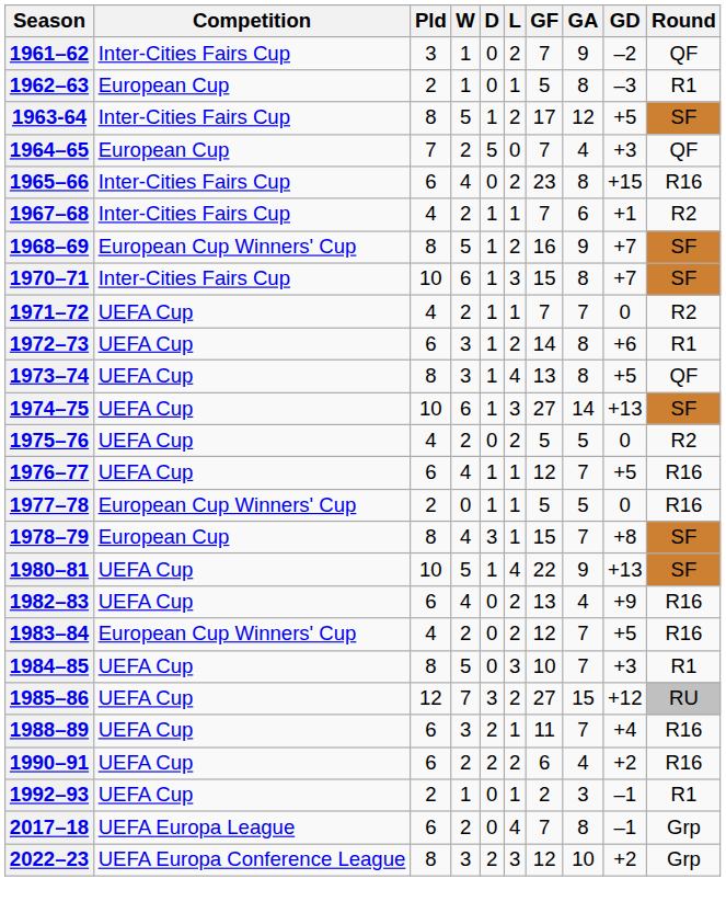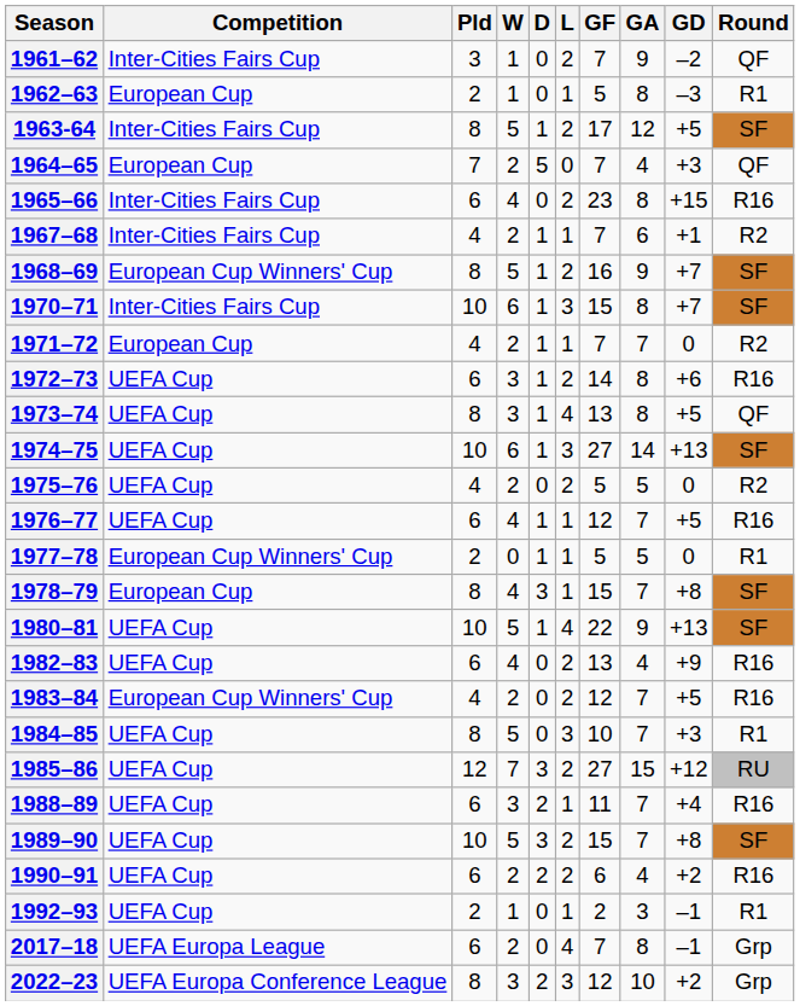 <table class="wikitable plainrowheaders sortable" style="text-align:center;">
 <tr>
 <th scope="col">Season</th>
 <th scope="col">Competition</th>
 <th scope="col">Pld</th>
 <th scope="col">W</th>
 <th scope="col">D</th>
 <th scope="col">L</th>
 <th scope="col">GF</th>
 <th scope="col">GA</th>
 <th scope="col">GD</th>
 <th scope="col">Round</th>
 </tr>
 <tr>
 <th scope="row" style="text-align:center"><a href='#'>1961–62</a></th>
 <td align=left><a href='#'>Inter-Cities Fairs Cup</a></td>
 <td>3</td>
 <td>1</td>
 <td>0</td>
 <td>2</td>
 <td>7</td>
 <td>9</td>
 <td>–2</td>
 <td>QF</td>
 </tr>
 <tr>
 <th scope="row" style="text-align:center"><a href='#'>1962–63</a></th>
 <td align=left><a href='#'>European Cup</a></td>
 <td>2</td>
 <td>1</td>
 <td>0</td>
 <td>1</td>
 <td>5</td>
 <td>8</td>
 <td>–3</td>
 <td>R1</td>
 </tr>
 <tr>
 <th scope="row" style="text-align:center"><a href='#'>1963-64</a></th>
 <td align=left><a href='#'>Inter-Cities Fairs Cup</a></td>
 <td>8</td>
 <td>5</td>
 <td>1</td>
 <td>2</td>
 <td>17</td>
 <td>12</td>
 <td>+5</td>
 <td style="background:#cd7f32;">SF</td>
 </tr>
 <tr>
 <th scope="row" style="text-align:center"><a href='#'>1964–65</a></th>
 <td align=left><a href='#'>European Cup</a></td>
 <td>7</td>
 <td>2</td>
 <td>5</td>
 <td>0</td>
 <td>7</td>
 <td>4</td>
 <td>+3</td>
 <td>QF</td>
 </tr>
 <tr>
 <th scope="row" style="text-align:center"><a href='#'>1965–66</a></th>
 <td align=left><a href='#'>Inter-Cities Fairs Cup</a></td>
 <td>6</td>
 <td>4</td>
 <td>0</td>
 <td>2</td>
 <td>23</td>
 <td>8</td>
 <td>+15</td>
 <td>R16</td>
 </tr>
 <tr>
 <th scope="row" style="text-align:center"><a href='#'>1967–68</a></th>
 <td align=left><a href='#'>Inter-Cities Fairs Cup</a></td>
 <td>4</td>
 <td>2</td>
 <td>1</td>
 <td>1</td>
 <td>7</td>
 <td>6</td>
 <td>+1</td>
 <td>R2</td>
 </tr>
 <tr>
 <th scope="row" style="text-align:center"><a href='#'>1968–69</a></th>
 <td align=left><a href='#'>European Cup Winners' Cup</a></td>
 <td>8</td>
 <td>5</td>
 <td>1</td>
 <td>2</td>
 <td>16</td>
 <td>9</td>
 <td>+7</td>
 <td style="background:#cd7f32;">SF</td>
 </tr>
 <tr>
 <th scope="row" style="text-align:center"><a href='#'>1970–71</a></th>
 <td align=left><a href='#'>Inter-Cities Fairs Cup</a></td>
 <td>10</td>
 <td>6</td>
 <td>1</td>
 <td>3</td>
 <td>15</td>
 <td>8</td>
 <td>+7</td>
 <td style="background:#cd7f32;">SF</td>
 </tr>
 <tr>
 <th scope="row" style="text-align:center"><a href='#'>1971–72</a></th>
-<td align=left><a href='#'>UEFA Cup</a></td>
+<td align=left><a href='#'>European Cup</a></td>
 <td>4</td>
 <td>2</td>
 <td>1</td>
 <td>1</td>
 <td>7</td>
 <td>7</td>
 <td>0</td>
 <td>R2</td>
 </tr>
 <tr>
 <th scope="row" style="text-align:center"><a href='#'>1972–73</a></th>
 <td align=left><a href='#'>UEFA Cup</a></td>
 <td>6</td>
 <td>3</td>
 <td>1</td>
 <td>2</td>
 <td>14</td>
 <td>8</td>
 <td>+6</td>
-<td>R1</td>
+<td>R16</td>
 </tr>
 <tr>
 <th scope="row" style="text-align:center"><a href='#'>1973–74</a></th>
 <td align=left><a href='#'>UEFA Cup</a></td>
 <td>8</td>
 <td>3</td>
 <td>1</td>
 <td>4</td>
 <td>13</td>
 <td>8</td>
 <td>+5</td>
 <td>QF</td>
 </tr>
 <tr>
 <th scope="row" style="text-align:center"><a href='#'>1974–75</a></th>
 <td align=left><a href='#'>UEFA Cup</a></td>
 <td>10</td>
 <td>6</td>
 <td>1</td>
 <td>3</td>
 <td>27</td>
 <td>14</td>
 <td>+13</td>
 <td style="background:#cd7f32;">SF</td>
 </tr>
 <tr>
 <th scope="row" style="text-align:center"><a href='#'>1975–76</a></th>
 <td align=left><a href='#'>UEFA Cup</a></td>
 <td>4</td>
 <td>2</td>
 <td>0</td>
 <td>2</td>
 <td>5</td>
 <td>5</td>
 <td>0</td>
 <td>R2</td>
 </tr>
 <tr>
 <th scope="row" style="text-align:center"><a href='#'>1976–77</a></th>
 <td align=left><a href='#'>UEFA Cup</a></td>
 <td>6</td>
 <td>4</td>
 <td>1</td>
 <td>1</td>
 <td>12</td>
 <td>7</td>
 <td>+5</td>
 <td>R16</td>
 </tr>
 <tr>
 <th scope="row" style="text-align:center"><a href='#'>1977–78</a></th>
 <td align=left><a href='#'>European Cup Winners' Cup</a></td>
 <td>2</td>
 <td>0</td>
 <td>1</td>
 <td>1</td>
 <td>5</td>
 <td>5</td>
 <td>0</td>
-<td>R16</td>
+<td>R1</td>
 </tr>
 <tr>
 <th scope="row" style="text-align:center"><a href='#'>1978–79</a></th>
 <td align=left><a href='#'>European Cup</a></td>
 <td>8</td>
 <td>4</td>
 <td>3</td>
 <td>1</td>
 <td>15</td>
 <td>7</td>
 <td>+8</td>
 <td style="background:#cd7f32;">SF</td>
 </tr>
 <tr>
 <th scope="row" style="text-align:center"><a href='#'>1980–81</a></th>
 <td align=left><a href='#'>UEFA Cup</a></td>
 <td>10</td>
 <td>5</td>
 <td>1</td>
 <td>4</td>
 <td>22</td>
 <td>9</td>
 <td>+13</td>
 <td style="background:#cd7f32;">SF</td>
 </tr>
 <tr>
 <th scope="row" style="text-align:center"><a href='#'>1982–83</a></th>
 <td align=left><a href='#'>UEFA Cup</a></td>
 <td>6</td>
 <td>4</td>
 <td>0</td>
 <td>2</td>
 <td>13</td>
 <td>4</td>
 <td>+9</td>
 <td>R16</td>
 </tr>
 <tr>
 <th scope="row" style="text-align:center"><a href='#'>1983–84</a></th>
 <td align=left><a href='#'>European Cup Winners' Cup</a></td>
 <td>4</td>
 <td>2</td>
 <td>0</td>
 <td>2</td>
 <td>12</td>
 <td>7</td>
 <td>+5</td>
 <td>R16</td>
 </tr>
 <tr>
 <th scope="row" style="text-align:center"><a href='#'>1984–85</a></th>
 <td align=left><a href='#'>UEFA Cup</a></td>
 <td>8</td>
 <td>5</td>
 <td>0</td>
 <td>3</td>
 <td>10</td>
 <td>7</td>
 <td>+3</td>
 <td>R1</td>
 </tr>
 <tr>
 <th scope="row" style="text-align:center"><a href='#'>1985–86</a></th>
 <td align=left><a href='#'>UEFA Cup</a></td>
 <td>12</td>
 <td>7</td>
 <td>3</td>
 <td>2</td>
 <td>27</td>
 <td>15</td>
 <td>+12</td>
 <td style="background:silver;">RU</td>
 </tr>
 <tr>
 <th scope="row" style="text-align:center"><a href='#'>1988–89</a></th>
 <td align=left><a href='#'>UEFA Cup</a></td>
 <td>6</td>
 <td>3</td>
 <td>2</td>
 <td>1</td>
 <td>11</td>
 <td>7</td>
 <td>+4</td>
 <td>R16</td>
 </tr>
 <tr>
+<th scope="row" style="text-align:center"><a href='#'>1989–90</a></th>
+<td align=left><a href='#'>UEFA Cup</a></td>
+<td>10</td>
+<td>5</td>
+<td>3</td>
+<td>2</td>
+<td>15</td>
+<td>7</td>
+<td>+8</td>
+<td style="background:#cd7f32;">SF</td>
+</tr>
+<tr>
 <th scope="row" style="text-align:center"><a href='#'>1990–91</a></th>
 <td align=left><a href='#'>UEFA Cup</a></td>
 <td>6</td>
 <td>2</td>
 <td>2</td>
 <td>2</td>
 <td>6</td>
 <td>4</td>
 <td>+2</td>
 <td>R16</td>
 </tr>
 <tr>
 <th scope="row" style="text-align:center"><a href='#'>1992–93</a></th>
 <td align=left><a href='#'>UEFA Cup</a></td>
 <td>2</td>
 <td>1</td>
 <td>0</td>
 <td>1</td>
 <td>2</td>
 <td>3</td>
 <td>–1</td>
 <td>R1</td>
 </tr>
 <tr>
 <th scope="row" style="text-align:center"><a href='#'>2017–18</a></th>
 <td align=left><a href='#'>UEFA Europa League</a></td>
 <td>6</td>
 <td>2</td>
 <td>0</td>
 <td>4</td>
 <td>7</td>
 <td>8</td>
 <td>–1</td>
 <td>Grp</td>
 </tr>
 <tr>
 <th scope="row" style="text-align:center"><a href='#'>2022–23</a></th>
 <td align=left><a href='#'>UEFA Europa Conference League</a></td>
 <td>8</td>
 <td>3</td>
 <td>2</td>
 <td>3</td>
 <td>12</td>
 <td>10</td>
 <td>+2</td>
 <td>Grp</td>
 </tr>
 </table>
